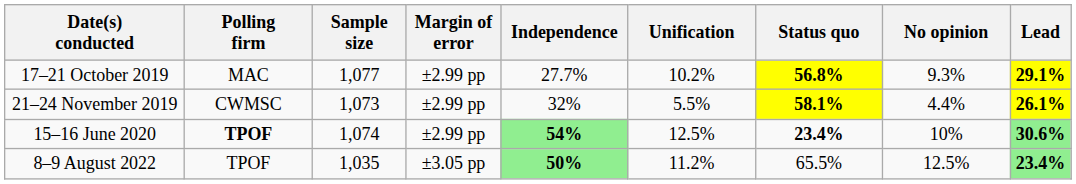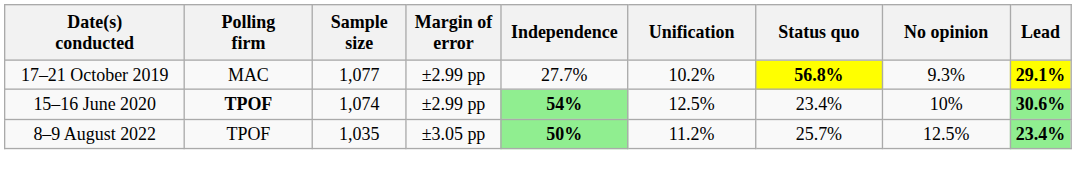 <table class="wikitable mw-datatable" style="text-align:center; font-size:85%; line-height:16px; margin-bottom:0">
 <tr style="height:42px; background:#E9E9E9">
 <th style="width:130px">Date(s)<br>conducted</th>
 <th style="width:90px">Polling<br>firm</th>
 <th style="width:65px">Sample size</th>
 <th style="width:65px">Margin of error</th>
 <th style="width:90px">Independence</th>
 <th style="width:90px">Unification</th>
 <th style="width:90px">Status quo</th>
 <th style="width:90px">No opinion</th>
 <th style="width:40px">Lead</th>
 </tr>
 <tr>
 <td>17–21 October 2019</td>
 <td>MAC</td>
 <td>1,077</td>
 <td>±2.99 pp</td>
 <td>27.7%</td>
 <td>10.2%</td>
 <td style="background:Yellow"><strong>56.8%</strong></td>
 <td>9.3%</td>
 <td style="background:Yellow"><strong>29.1%</strong></td>
 </tr>
 <tr>
-<td>21–24 November 2019</td>
-<td>CWMSC</td>
-<td>1,073</td>
-<td>±2.99 pp</td>
-<td>32%</td>
-<td>5.5%</td>
-<td style="background:Yellow"><strong>58.1%</strong></td>
-<td>4.4%</td>
-<td style="background:Yellow"><strong>26.1%</strong></td>
-</tr>
-<tr>
 <td>15–16 June 2020</td>
 <td><strong>TPOF</strong></td>
 <td>1,074</td>
 <td>±2.99 pp</td>
 <td style="background:LightGreen"><strong>54%</strong></td>
 <td>12.5%</td>
-<td><strong>23.4%</strong></td>
+<td>23.4%</td>
 <td>10%</td>
 <td style="background:LightGreen"><strong>30.6%</strong></td>
 </tr>
 <tr>
 <td>8–9 August 2022</td>
 <td>TPOF</td>
 <td>1,035</td>
 <td>±3.05 pp</td>
 <td style="background:LightGreen"><strong>50%</strong></td>
 <td>11.2%</td>
-<td>65.5%</td>
+<td>25.7%</td>
 <td>12.5%</td>
 <td style="background:LightGreen"><strong>23.4%</strong></td>
 </tr>
 </table>
